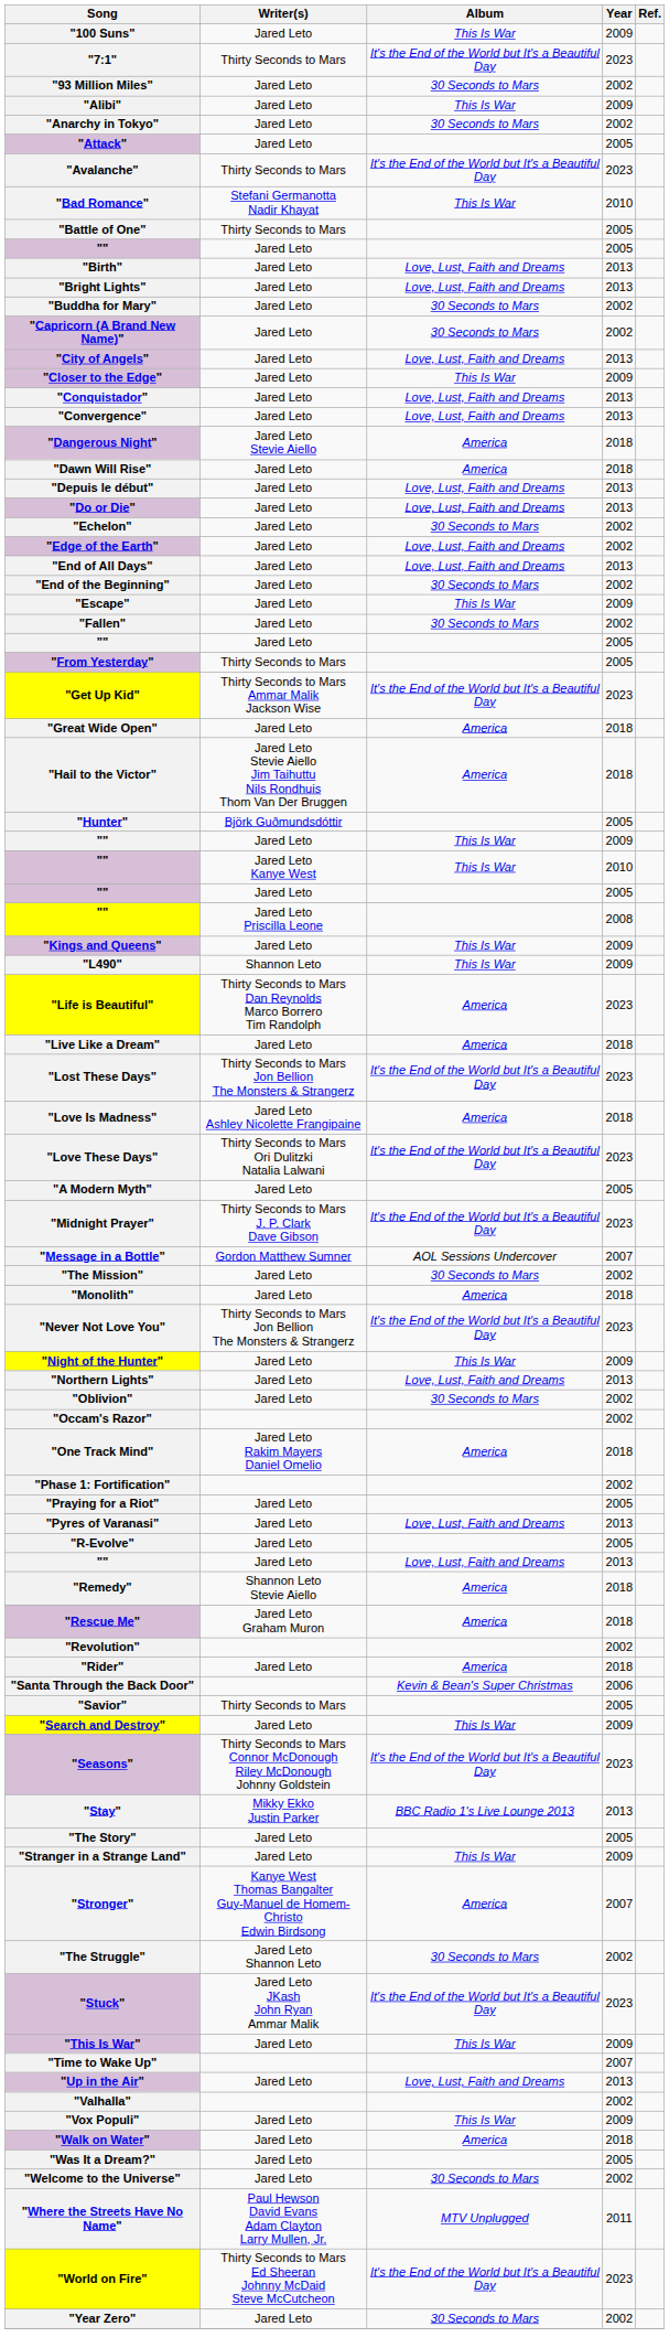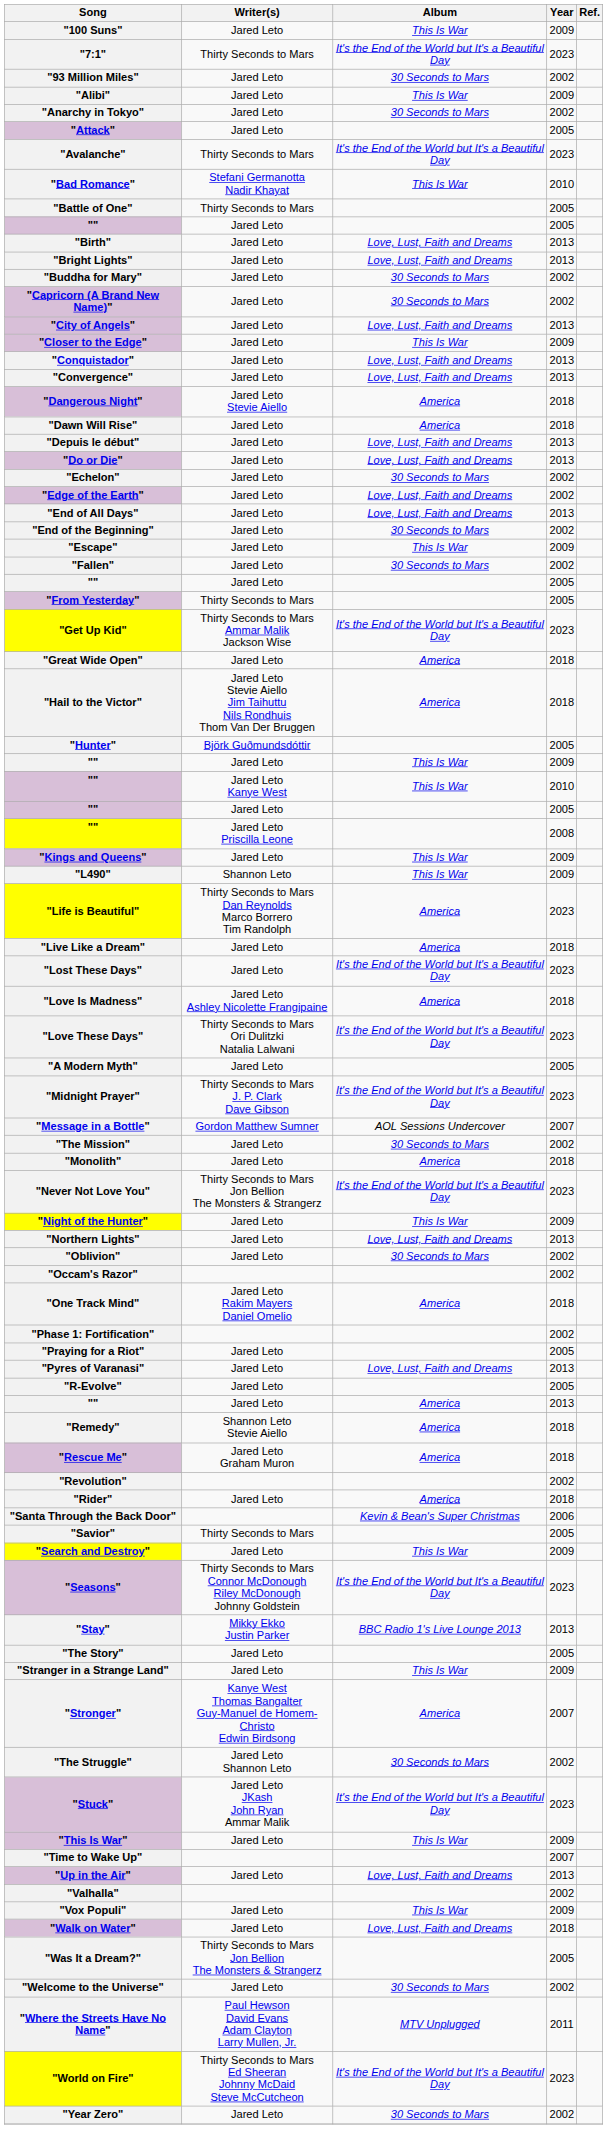 <table class="wikitable sortable plainrowheaders" style="text-align:center;">
 <tr>
 <th scope="col">Song</th>
 <th scope="col" class="unsortable">Writer(s)</th>
 <th scope="col" data-sort-type="text">Album</th>
 <th scope="col">Year</th>
 <th scope="col" class="unsortable">Ref.</th>
 </tr>
 <tr>
 <th scope=row> "100 Suns"</th>
 <td>Jared Leto</td>
 <td><em><a href='#'>This Is War</a></em></td>
 <td>2009</td>
 <td></td>
 </tr>
 <tr>
 <th scope=row>"7:1"</th>
 <td>Thirty Seconds to Mars</td>
 <td><em><a href='#'>It's the End of the World but It's a Beautiful Day</a></em></td>
 <td>2023</td>
 <td></td>
 </tr>
 <tr>
 <th scope=row>"93 Million Miles"</th>
 <td>Jared Leto</td>
 <td><em><a href='#'>30 Seconds to Mars</a></em></td>
 <td>2002</td>
 <td></td>
 </tr>
 <tr>
 <th scope=row> "Alibi"</th>
 <td>Jared Leto</td>
 <td><em><a href='#'>This Is War</a></em></td>
 <td>2009</td>
 <td></td>
 </tr>
 <tr>
 <th scope=row>"Anarchy in Tokyo"<br></th>
 <td>Jared Leto</td>
 <td><em><a href='#'>30 Seconds to Mars</a></em></td>
 <td>2002</td>
 <td></td>
 </tr>
 <tr>
 <th scope=row style="background-color:#D8BFD8">"<a href='#'>Attack</a>" </th>
 <td>Jared Leto</td>
 <td><em></em></td>
 <td>2005</td>
 <td></td>
 </tr>
 <tr>
 <th scope=row>"Avalanche"</th>
 <td>Thirty Seconds to Mars</td>
 <td><em><a href='#'>It's the End of the World but It's a Beautiful Day</a></em></td>
 <td>2023</td>
 <td></td>
 </tr>
 <tr>
 <th scope=row> "<a href='#'>Bad Romance</a>"<br></th>
 <td><a href='#'>Stefani Germanotta</a><br><a href='#'>Nadir Khayat</a></td>
 <td><em><a href='#'>This Is War</a></em></td>
 <td>2010</td>
 <td></td>
 </tr>
 <tr>
 <th scope=row>"Battle of One"</th>
 <td>Thirty Seconds to Mars</td>
 <td><em></em></td>
 <td>2005</td>
 <td></td>
 </tr>
 <tr>
 <th scope=row style="background-color:#D8BFD8">"" </th>
 <td>Jared Leto</td>
 <td><em></em></td>
 <td>2005</td>
 <td></td>
 </tr>
 <tr>
 <th scope=row>"Birth"</th>
 <td>Jared Leto</td>
 <td><em><a href='#'>Love, Lust, Faith and Dreams</a></em></td>
 <td>2013</td>
 <td></td>
 </tr>
 <tr>
 <th scope=row>"Bright Lights"</th>
 <td>Jared Leto</td>
 <td><em><a href='#'>Love, Lust, Faith and Dreams</a></em></td>
 <td>2013</td>
 <td></td>
 </tr>
 <tr>
 <th scope=row>"Buddha for Mary"</th>
 <td>Jared Leto</td>
 <td><em><a href='#'>30 Seconds to Mars</a></em></td>
 <td>2002</td>
 <td></td>
 </tr>
 <tr>
 <th scope=row style="background-color:#D8BFD8"> "<a href='#'>Capricorn (A Brand New Name)</a>" </th>
 <td>Jared Leto</td>
 <td><em><a href='#'>30 Seconds to Mars</a></em></td>
 <td>2002</td>
 <td></td>
 </tr>
 <tr>
 <th scope=row style="background-color:#D8BFD8">"<a href='#'>City of Angels</a>" </th>
 <td>Jared Leto</td>
 <td><em><a href='#'>Love, Lust, Faith and Dreams</a></em></td>
 <td>2013</td>
 <td></td>
 </tr>
 <tr>
 <th scope=row style="background-color:#D8BFD8">"<a href='#'>Closer to the Edge</a>" </th>
 <td>Jared Leto</td>
 <td><em><a href='#'>This Is War</a></em></td>
 <td>2009</td>
 <td></td>
 </tr>
 <tr>
 <th scope=row>"<a href='#'>Conquistador</a>"</th>
 <td>Jared Leto</td>
 <td><em><a href='#'>Love, Lust, Faith and Dreams</a></em></td>
 <td>2013</td>
 <td></td>
 </tr>
 <tr>
 <th scope=row>"Convergence"</th>
 <td>Jared Leto</td>
 <td><em><a href='#'>Love, Lust, Faith and Dreams</a></em></td>
 <td>2013</td>
 <td></td>
 </tr>
 <tr>
 <th scope=row style="background-color:#D8BFD8"> "<a href='#'>Dangerous Night</a>" </th>
 <td>Jared Leto<br><a href='#'>Stevie Aiello</a></td>
 <td><em><a href='#'>America</a></em></td>
 <td>2018</td>
 <td></td>
 </tr>
 <tr>
 <th scope=row>"Dawn Will Rise"</th>
 <td>Jared Leto</td>
 <td><em><a href='#'>America</a></em></td>
 <td>2018</td>
 <td></td>
 </tr>
 <tr>
 <th scope=row> "Depuis le début"</th>
 <td>Jared Leto</td>
 <td><em><a href='#'>Love, Lust, Faith and Dreams</a></em></td>
 <td>2013</td>
 <td></td>
 </tr>
 <tr>
 <th scope=row style="background-color:#D8BFD8">"<a href='#'>Do or Die</a>" </th>
 <td>Jared Leto</td>
 <td><em><a href='#'>Love, Lust, Faith and Dreams</a></em></td>
 <td>2013</td>
 <td></td>
 </tr>
 <tr>
 <th scope=row> "Echelon"</th>
 <td>Jared Leto</td>
 <td><em><a href='#'>30 Seconds to Mars</a></em></td>
 <td>2002</td>
 <td></td>
 </tr>
 <tr>
 <th scope=row style="background-color:#D8BFD8">"<a href='#'>Edge of the Earth</a>" </th>
 <td>Jared Leto</td>
 <td><em><a href='#'>Love, Lust, Faith and Dreams</a></em></td>
 <td>2002</td>
 <td></td>
 </tr>
 <tr>
 <th scope=row>"End of All Days"</th>
 <td>Jared Leto</td>
 <td><em><a href='#'>Love, Lust, Faith and Dreams</a></em></td>
 <td>2013</td>
 <td></td>
 </tr>
 <tr>
 <th scope=row>"End of the Beginning"</th>
 <td>Jared Leto</td>
 <td><em><a href='#'>30 Seconds to Mars</a></em></td>
 <td>2002</td>
 <td></td>
 </tr>
 <tr>
 <th scope=row>"Escape"</th>
 <td>Jared Leto</td>
 <td><em><a href='#'>This Is War</a></em></td>
 <td>2009</td>
 <td></td>
 </tr>
 <tr>
 <th scope=row> "Fallen"</th>
 <td>Jared Leto</td>
 <td><em><a href='#'>30 Seconds to Mars</a></em></td>
 <td>2002</td>
 <td></td>
 </tr>
 <tr>
 <th scope=row>""</th>
 <td>Jared Leto</td>
 <td><em></em></td>
 <td>2005</td>
 <td></td>
 </tr>
 <tr>
 <th scope=row style="background-color:#D8BFD8">"<a href='#'>From Yesterday</a>" </th>
 <td>Thirty Seconds to Mars</td>
 <td><em></em></td>
 <td>2005</td>
 <td></td>
 </tr>
 <tr>
 <th scope=row style="background-color:#ffff00"> "Get Up Kid"</th>
 <td>Thirty Seconds to Mars<br> <a href='#'>Ammar Malik</a> <br> Jackson Wise</td>
 <td><em><a href='#'>It's the End of the World but It's a Beautiful Day</a></em></td>
 <td>2023</td>
 <td></td>
 </tr>
 <tr>
 <th scope=row>"Great Wide Open"</th>
 <td>Jared Leto</td>
 <td><em><a href='#'>America</a></em></td>
 <td>2018</td>
 <td></td>
 </tr>
 <tr>
 <th scope=row>"Hail to the Victor"</th>
 <td>Jared Leto<br>Stevie Aiello<br><a href='#'>Jim Taihuttu</a><br><a href='#'>Nils Rondhuis</a><br>Thom Van Der Bruggen</td>
 <td><em><a href='#'>America</a></em></td>
 <td>2018</td>
 <td></td>
 </tr>
 <tr>
 <th scope=row> "<a href='#'>Hunter</a>"</th>
 <td><a href='#'>Björk Guðmundsdóttir</a></td>
 <td><em></em></td>
 <td>2005</td>
 <td></td>
 </tr>
 <tr>
 <th scope=row>""</th>
 <td>Jared Leto</td>
 <td><em><a href='#'>This Is War</a></em></td>
 <td>2009</td>
 <td></td>
 </tr>
 <tr>
 <th scope=row style="background-color:#D8BFD8">"" <br><br></th>
 <td>Jared Leto<br><a href='#'>Kanye West</a></td>
 <td><em><a href='#'>This Is War</a></em></td>
 <td>2010</td>
 <td></td>
 </tr>
 <tr>
 <th scope=row style="background-color:#D8BFD8"> "" </th>
 <td>Jared Leto</td>
 <td><em></em></td>
 <td>2005</td>
 <td></td>
 </tr>
 <tr>
 <th scope=row style="background-color:#ffff00">"" <br><br></th>
 <td>Jared Leto<br><a href='#'>Priscilla Leone</a></td>
 <td><em></em></td>
 <td>2008</td>
 <td></td>
 </tr>
 <tr>
 <th scope=row style="background-color:#D8BFD8">"<a href='#'>Kings and Queens</a>" </th>
 <td>Jared Leto</td>
 <td><em><a href='#'>This Is War</a></em></td>
 <td>2009</td>
 <td></td>
 </tr>
 <tr>
 <th scope=row> "L490"</th>
 <td>Shannon Leto</td>
 <td><em><a href='#'>This Is War</a></em></td>
 <td>2009</td>
 <td></td>
 </tr>
 <tr>
 <th scope=row style="background-color:#ffff00">"Life is Beautiful"</th>
 <td>Thirty Seconds to Mars<br> <a href='#'>Dan Reynolds</a> <br> Marco Borrero <br> Tim Randolph</td>
 <td><em><a href='#'>America</a></em></td>
 <td>2023</td>
 <td></td>
 </tr>
 <tr>
 <th scope=row>"Live Like a Dream"</th>
 <td>Jared Leto</td>
 <td><em><a href='#'>America</a></em></td>
 <td>2018</td>
 <td></td>
 </tr>
 <tr>
 <th scope=row>"Lost These Days"</th>
-<td>Thirty Seconds to Mars<br> <a href='#'>Jon Bellion</a> <br> <a href='#'>The Monsters & Strangerz</a></td>
+<td>Jared Leto</td>
 <td><em><a href='#'>It's the End of the World but It's a Beautiful Day</a></em></td>
 <td>2023</td>
 <td></td>
 </tr>
 <tr>
 <th scope=row>"Love Is Madness"<br></th>
 <td>Jared Leto<br><a href='#'>Ashley Nicolette Frangipaine</a></td>
 <td><em><a href='#'>America</a></em></td>
 <td>2018</td>
 <td></td>
 </tr>
 <tr>
 <th scope=row>"Love These Days"</th>
 <td>Thirty Seconds to Mars<br> Ori Dulitzki <br> Natalia Lalwani</td>
 <td><em><a href='#'>It's the End of the World but It's a Beautiful Day</a></em></td>
 <td>2023</td>
 <td></td>
 </tr>
 <tr>
 <th scope=row> "A Modern Myth"</th>
 <td>Jared Leto</td>
 <td><em></em></td>
 <td>2005</td>
 <td></td>
 </tr>
 <tr>
 <th scope=row>"Midnight Prayer"</th>
 <td>Thirty Seconds to Mars<br> <a href='#'>J. P. Clark</a> <br> <a href='#'>Dave Gibson</a></td>
 <td><em><a href='#'>It's the End of the World but It's a Beautiful Day</a></em></td>
 <td>2023</td>
 <td></td>
 </tr>
 <tr>
 <th scope=row>"<a href='#'>Message in a Bottle</a>"</th>
 <td><a href='#'>Gordon Matthew Sumner</a></td>
 <td><em>AOL Sessions Undercover</em></td>
 <td>2007</td>
 <td></td>
 </tr>
 <tr>
 <th scope=row>"The Mission"</th>
 <td>Jared Leto</td>
 <td><em><a href='#'>30 Seconds to Mars</a></em></td>
 <td>2002</td>
 <td></td>
 </tr>
 <tr>
 <th scope=row>"Monolith"</th>
 <td>Jared Leto</td>
 <td><em><a href='#'>America</a></em></td>
 <td>2018</td>
 <td></td>
 </tr>
 <tr>
 <th scope=row> "Never Not Love You"</th>
 <td>Thirty Seconds to Mars<br> Jon Bellion <br> The Monsters & Strangerz</td>
 <td><em><a href='#'>It's the End of the World but It's a Beautiful Day</a></em></td>
 <td>2023</td>
 <td></td>
 </tr>
 <tr>
 <th scope=row style="background-color:#ffff00">"<a href='#'>Night of the Hunter</a>" </th>
 <td>Jared Leto</td>
 <td><em><a href='#'>This Is War</a></em></td>
 <td>2009</td>
 <td></td>
 </tr>
 <tr>
 <th scope=row>"Northern Lights"</th>
 <td>Jared Leto</td>
 <td><em><a href='#'>Love, Lust, Faith and Dreams</a></em></td>
 <td>2013</td>
 <td></td>
 </tr>
 <tr>
 <th scope=row> "Oblivion"</th>
 <td>Jared Leto</td>
 <td><em><a href='#'>30 Seconds to Mars</a></em></td>
 <td>2002</td>
 <td></td>
 </tr>
 <tr>
 <th scope=row>"Occam's Razor"<br></th>
 <td></td>
 <td></td>
 <td>2002</td>
 <td></td>
 </tr>
 <tr>
 <th scope=row>"One Track Mind"<br></th>
 <td>Jared Leto<br><a href='#'>Rakim Mayers</a><br><a href='#'>Daniel Omelio</a></td>
 <td><em><a href='#'>America</a></em></td>
 <td>2018</td>
 <td></td>
 </tr>
 <tr>
 <th scope=row> "Phase 1: Fortification"<br></th>
 <td></td>
 <td></td>
 <td>2002</td>
 <td></td>
 </tr>
 <tr>
 <th scope=row>"Praying for a Riot"<br></th>
 <td>Jared Leto</td>
 <td><em></em></td>
 <td>2005</td>
 <td></td>
 </tr>
 <tr>
 <th scope=row>"Pyres of Varanasi"</th>
 <td>Jared Leto</td>
 <td><em><a href='#'>Love, Lust, Faith and Dreams</a></em></td>
 <td>2013</td>
 <td></td>
 </tr>
 <tr>
 <th scope=row> "R-Evolve"</th>
 <td>Jared Leto</td>
 <td><em></em></td>
 <td>2005</td>
 <td></td>
 </tr>
 <tr>
 <th scope=row>""</th>
 <td>Jared Leto</td>
-<td><em><a href='#'>Love, Lust, Faith and Dreams</a></em></td>
+<td><em><a href='#'>America</a></em></td>
 <td>2013</td>
 <td></td>
 </tr>
 <tr>
 <th scope=row>"Remedy"</th>
 <td>Shannon Leto<br>Stevie Aiello</td>
 <td><em><a href='#'>America</a></em></td>
 <td>2018</td>
 <td></td>
 </tr>
 <tr>
 <th scope=row style="background-color:#D8BFD8"> "<a href='#'>Rescue Me</a>" </th>
 <td>Jared Leto<br>Graham Muron</td>
 <td><em><a href='#'>America</a></em></td>
 <td>2018</td>
 <td></td>
 </tr>
 <tr>
 <th scope=row>"Revolution"<br></th>
 <td></td>
 <td></td>
 <td>2002</td>
 <td></td>
 </tr>
 <tr>
 <th scope=row>"Rider"</th>
 <td>Jared Leto</td>
 <td><em><a href='#'>America</a></em></td>
 <td>2018</td>
 <td></td>
 </tr>
 <tr>
 <th scope=row> "Santa Through the Back Door"</th>
 <td></td>
 <td><em><a href='#'>Kevin & Bean's Super Christmas</a></em></td>
 <td>2006</td>
 <td></td>
 </tr>
 <tr>
 <th scope=row>"Savior"</th>
 <td>Thirty Seconds to Mars</td>
 <td><em></em></td>
 <td>2005</td>
 <td></td>
 </tr>
 <tr>
 <th scope=row style="background-color:#ffff00">"<a href='#'>Search and Destroy</a>" </th>
 <td>Jared Leto</td>
 <td><em><a href='#'>This Is War</a></em></td>
 <td>2009</td>
 <td></td>
 </tr>
 <tr>
 <th scope=row style="background-color:#D8BFD8">"<a href='#'>Seasons</a>"</th>
 <td>Thirty Seconds to Mars<br> <a href='#'>Connor McDonough</a> <br> <a href='#'>Riley McDonough</a> <br> Johnny Goldstein</td>
 <td><em><a href='#'>It's the End of the World but It's a Beautiful Day</a></em></td>
 <td>2023</td>
 <td></td>
 </tr>
 <tr>
 <th scope=row>"<a href='#'>Stay</a>"</th>
 <td><a href='#'>Mikky Ekko</a><br><a href='#'>Justin Parker</a></td>
 <td><em><a href='#'>BBC Radio 1's Live Lounge 2013</a></em></td>
 <td>2013</td>
 <td></td>
 </tr>
 <tr>
 <th scope=row>"The Story"</th>
 <td>Jared Leto</td>
 <td><em></em></td>
 <td>2005</td>
 <td></td>
 </tr>
 <tr>
 <th scope=row>"Stranger in a Strange Land"</th>
 <td>Jared Leto</td>
 <td><em><a href='#'>This Is War</a></em></td>
 <td>2009</td>
 <td></td>
 </tr>
 <tr>
 <th scope=row>"<a href='#'>Stronger</a>"<br></th>
 <td><a href='#'>Kanye West</a><br><a href='#'>Thomas Bangalter</a><br><a href='#'>Guy-Manuel de Homem-Christo</a><br><a href='#'>Edwin Birdsong</a></td>
 <td><em><a href='#'>America</a></em></td>
 <td>2007</td>
 <td></td>
 </tr>
 <tr>
 <th scope=row>"The Struggle"<br></th>
 <td>Jared Leto<br>Shannon Leto</td>
 <td><em><a href='#'>30 Seconds to Mars</a></em></td>
 <td>2002</td>
 <td></td>
 </tr>
 <tr>
 <th scope=row style="background-color:#D8BFD8">"<a href='#'>Stuck</a>"</th>
 <td>Jared Leto <br> <a href='#'>JKash</a> <br> <a href='#'>John Ryan</a> <br> Ammar Malik</td>
 <td><em><a href='#'>It's the End of the World but It's a Beautiful Day</a></em></td>
 <td>2023</td>
 <td></td>
 </tr>
 <tr>
 <th scope=row style="background-color:#D8BFD8"> "<a href='#'>This Is War</a>" </th>
 <td>Jared Leto</td>
 <td><em><a href='#'>This Is War</a></em></td>
 <td>2009</td>
 <td></td>
 </tr>
 <tr>
 <th scope=row>"Time to Wake Up"<br></th>
 <td></td>
 <td><em></em></td>
 <td>2007</td>
 <td></td>
 </tr>
 <tr>
 <th scope=row style="background-color:#D8BFD8"> "<a href='#'>Up in the Air</a>" </th>
 <td>Jared Leto</td>
 <td><em><a href='#'>Love, Lust, Faith and Dreams</a></em></td>
 <td>2013</td>
 <td></td>
 </tr>
 <tr>
 <th scope=row> "Valhalla"<br></th>
 <td></td>
 <td></td>
 <td>2002</td>
 <td></td>
 </tr>
 <tr>
 <th scope=row>"Vox Populi"</th>
 <td>Jared Leto</td>
 <td><em><a href='#'>This Is War</a></em></td>
 <td>2009</td>
 <td></td>
 </tr>
 <tr>
 <th scope=row style="background-color:#D8BFD8"> "<a href='#'>Walk on Water</a>" </th>
 <td>Jared Leto</td>
-<td><em><a href='#'>America</a></em></td>
+<td><em><a href='#'>Love, Lust, Faith and Dreams</a></em></td>
 <td>2018</td>
 <td></td>
 </tr>
 <tr>
 <th scope=row>"Was It a Dream?"</th>
-<td>Jared Leto</td>
+<td>Thirty Seconds to Mars<br> <a href='#'>Jon Bellion</a> <br> <a href='#'>The Monsters & Strangerz</a></td>
 <td><em></em></td>
 <td>2005</td>
 <td></td>
 </tr>
 <tr>
 <th scope=row>"Welcome to the Universe"</th>
 <td>Jared Leto</td>
 <td><em><a href='#'>30 Seconds to Mars</a></em></td>
 <td>2002</td>
 <td></td>
 </tr>
 <tr>
 <th scope=row>"<a href='#'>Where the Streets Have No Name</a>"</th>
 <td><a href='#'>Paul Hewson</a><br><a href='#'>David Evans</a><br><a href='#'>Adam Clayton</a><br><a href='#'>Larry Mullen, Jr.</a></td>
 <td><em><a href='#'>MTV Unplugged</a></em></td>
 <td>2011</td>
 <td></td>
 </tr>
 <tr>
 <th scope=row style="background-color:#ffff00">"World on Fire"</th>
 <td>Thirty Seconds to Mars <br> <a href='#'>Ed Sheeran</a> <br> <a href='#'>Johnny McDaid</a> <br> <a href='#'>Steve McCutcheon</a></td>
 <td><em><a href='#'>It's the End of the World but It's a Beautiful Day</a></em></td>
 <td>2023</td>
 <td></td>
 </tr>
 <tr>
 <th scope=row> "Year Zero"</th>
 <td>Jared Leto</td>
 <td><em><a href='#'>30 Seconds to Mars</a></em></td>
 <td>2002</td>
 <td></td>
 </tr>
 <tr>
 </tr>
 </table>
